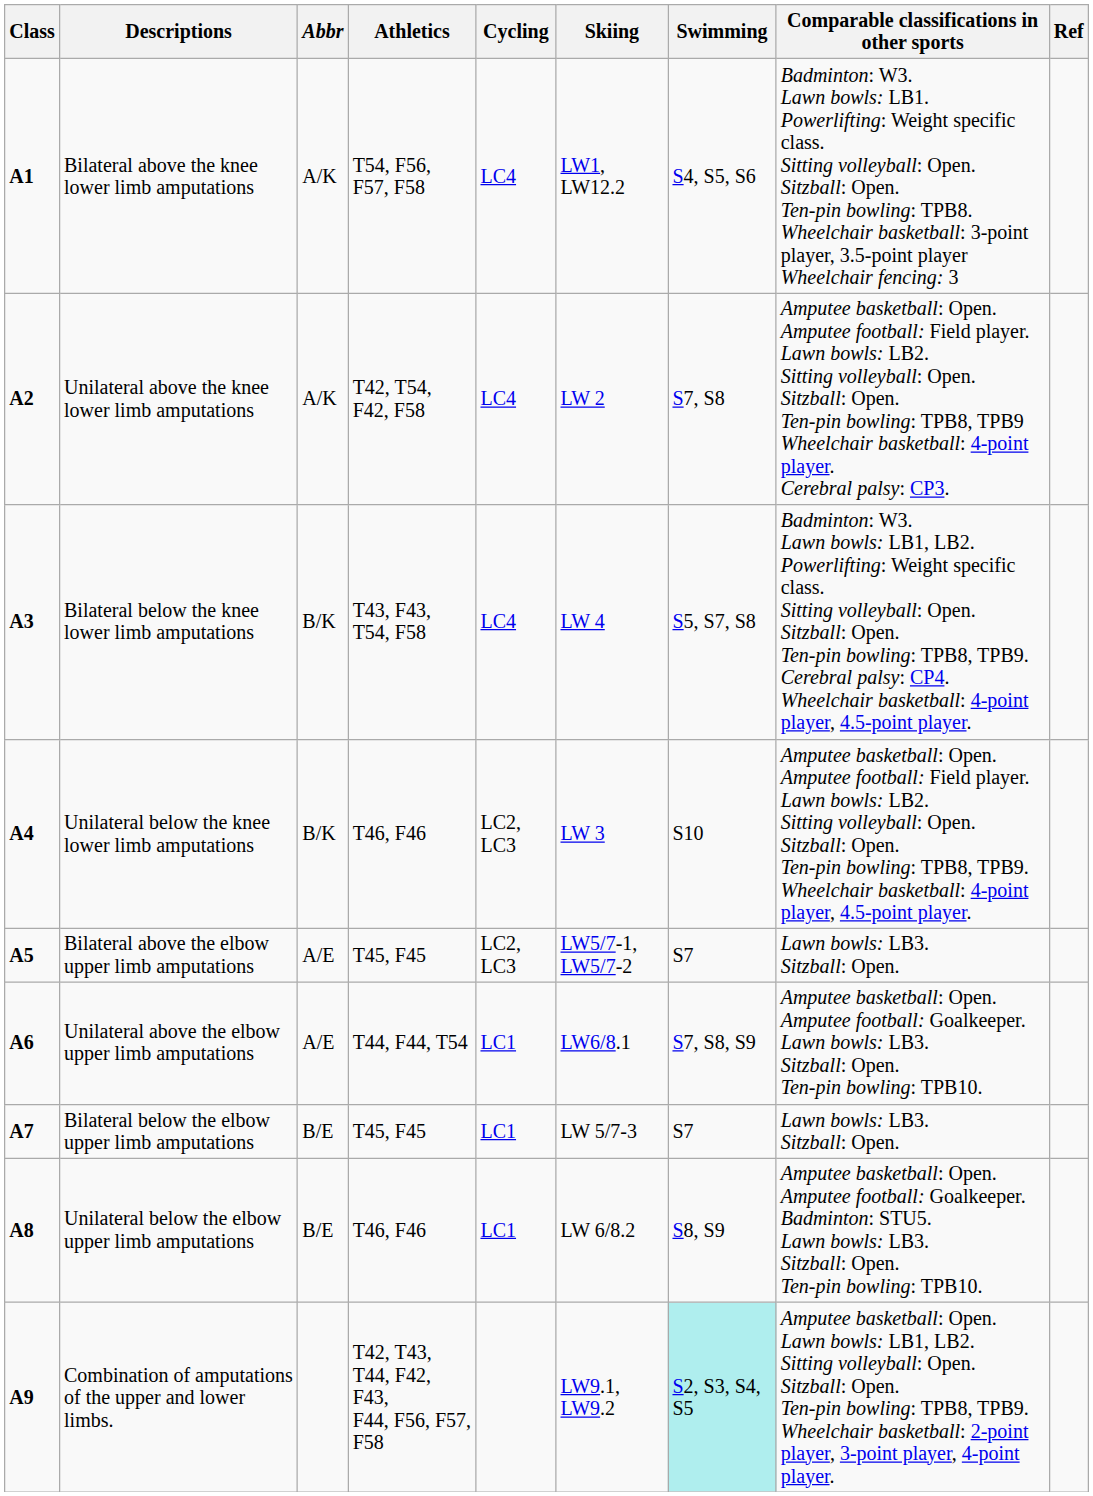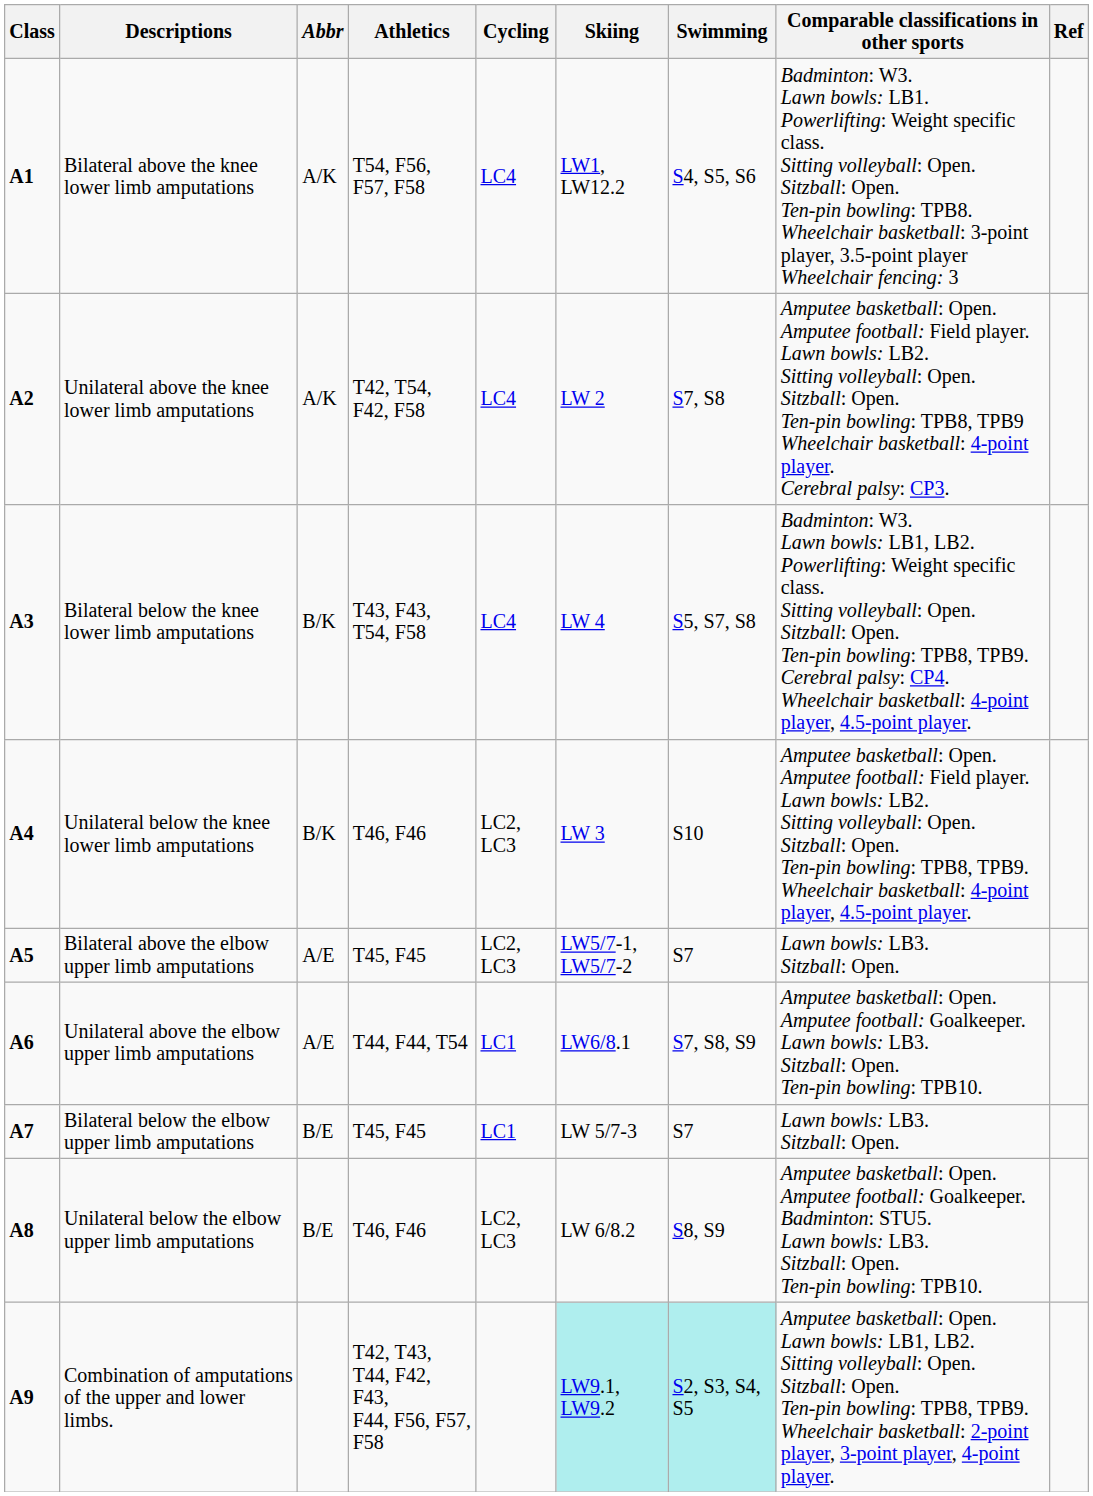 <table class="wikitable sortable">
 <tr>
 <th>Class</th>
 <th>Descriptions</th>
 <th><em>Abbr</em></th>
 <th>Athletics</th>
 <th>Cycling</th>
 <th>Skiing</th>
 <th>Swimming</th>
 <th>Comparable classifications in other sports</th>
 <th>Ref</th>
 </tr>
 <tr>
 <td><strong>A1</strong></td>
 <td>Bilateral above the knee lower limb amputations</td>
 <td>A/K</td>
 <td>T54, F56, F57, F58</td>
 <td><a href='#'>LC4</a></td>
 <td><a href='#'>LW1</a>, LW12.2</td>
 <td><a href='#'>S</a>4, S5, S6</td>
 <td><em>Badminton</em>: W3.<br><em>Lawn bowls:</em> LB1.<br><em>Powerlifting</em>: Weight specific class.<br><em>Sitting volleyball</em>: Open.<br><em>Sitzball</em>: Open.<br><em>Ten-pin bowling</em>: TPB8.<br><em>Wheelchair basketball</em>: 3-point player, 3.5-point player<br><em>Wheelchair fencing:</em> 3</td>
 <td></td>
 </tr>
 <tr>
 <td><strong>A2</strong></td>
 <td>Unilateral above the knee lower limb amputations</td>
 <td>A/K</td>
 <td>T42, T54, F42, F58</td>
 <td><a href='#'>LC4</a></td>
 <td><a href='#'>LW 2</a></td>
 <td><a href='#'>S</a>7, S8</td>
 <td><em>Amputee basketball</em>: Open.<br><em>Amputee football:</em> Field player.<br><em>Lawn bowls:</em> LB2.<br><em>Sitting volleyball</em>: Open.<br><em>Sitzball</em>: Open.<br><em>Ten-pin bowling</em>: TPB8, TPB9<br><em>Wheelchair basketball</em>: <a href='#'>4-point player</a>.<br><em>Cerebral palsy</em>: <a href='#'>CP3</a>.</td>
 <td></td>
 </tr>
 <tr>
 <td><strong>A3</strong></td>
 <td>Bilateral below the knee lower limb amputations</td>
 <td>B/K</td>
 <td>T43, F43, T54, F58</td>
 <td><a href='#'>LC4</a></td>
 <td><a href='#'>LW 4</a></td>
 <td><a href='#'>S</a>5, S7, S8</td>
 <td><em>Badminton</em>: W3.<br><em>Lawn bowls:</em> LB1, LB2.<br><em>Powerlifting</em>: Weight specific class.<br><em>Sitting volleyball</em>: Open.<br><em>Sitzball</em>: Open.<br><em>Ten-pin bowling</em>: TPB8, TPB9.<br><em>Cerebral palsy</em>: <a href='#'>CP4</a>.<br><em>Wheelchair basketball</em>: <a href='#'>4-point player</a>, <a href='#'>4.5-point player</a>.</td>
 <td></td>
 </tr>
 <tr>
 <td><strong>A4</strong></td>
 <td>Unilateral below the knee lower limb amputations</td>
 <td>B/K</td>
 <td>T46, F46</td>
 <td>LC2, LC3</td>
 <td><a href='#'>LW 3</a></td>
 <td>S10</td>
 <td><em>Amputee basketball</em>: Open.<br><em>Amputee football:</em> Field player.<br><em>Lawn bowls:</em> LB2.<br><em>Sitting volleyball</em>: Open.<br><em>Sitzball</em>: Open.<br><em>Ten-pin bowling</em>: TPB8, TPB9.<br><em>Wheelchair basketball</em>: <a href='#'>4-point player</a>, <a href='#'>4.5-point player</a>.</td>
 <td></td>
 </tr>
 <tr>
 <td><strong>A5</strong></td>
 <td>Bilateral above the elbow upper limb amputations</td>
 <td>A/E</td>
 <td>T45, F45</td>
 <td>LC2, LC3</td>
 <td><a href='#'>LW5/7</a>-1, <a href='#'>LW5/7</a>-2</td>
 <td>S7</td>
 <td><em>Lawn bowls:</em> LB3.<br><em>Sitzball</em>: Open.</td>
 <td></td>
 </tr>
 <tr>
 <td><strong>A6</strong></td>
 <td>Unilateral above the elbow upper limb amputations</td>
 <td>A/E</td>
 <td>T44, F44, T54</td>
 <td><a href='#'>LC1</a></td>
 <td><a href='#'>LW6/8</a>.1</td>
 <td><a href='#'>S</a>7, S8, S9</td>
 <td><em>Amputee basketball</em>: Open.<br><em>Amputee football:</em> Goalkeeper.<br><em>Lawn bowls:</em> LB3.<br><em>Sitzball</em>: Open.<br><em>Ten-pin bowling</em>: TPB10.</td>
 <td></td>
 </tr>
 <tr>
 <td><strong>A7</strong></td>
 <td>Bilateral below the elbow upper limb amputations</td>
 <td>B/E</td>
 <td>T45, F45</td>
 <td><a href='#'>LC1</a></td>
 <td>LW 5/7-3</td>
 <td>S7</td>
 <td><em>Lawn bowls:</em> LB3.<br><em>Sitzball</em>: Open.</td>
 <td></td>
 </tr>
 <tr>
 <td><strong>A8</strong></td>
 <td>Unilateral below the elbow upper limb amputations</td>
 <td>B/E</td>
 <td>T46, F46</td>
-<td><a href='#'>LC1</a></td>
+<td>LC2, LC3</td>
 <td>LW 6/8.2</td>
 <td><a href='#'>S</a>8, S9</td>
 <td><em>Amputee basketball</em>: Open.<br><em>Amputee football:</em> Goalkeeper.<br><em>Badminton</em>: STU5.<br><em>Lawn bowls:</em> LB3.<br><em>Sitzball</em>: Open.<br><em>Ten-pin bowling</em>: TPB10.</td>
 <td></td>
 </tr>
 <tr>
 <td><strong>A9</strong></td>
 <td>Combination of amputations of the upper and lower limbs.</td>
 <td></td>
 <td>T42, T43, T44, F42, F43,<br>F44, F56, F57, F58</td>
 <td></td>
-<td><a href='#'>LW9</a>.1, <a href='#'>LW9</a>.2</td>
+<td style="background: paleturquoise;"><a href='#'>LW9</a>.1, <a href='#'>LW9</a>.2</td>
 <td style="background: paleturquoise;"><a href='#'>S</a>2, S3, S4, S5</td>
 <td><em>Amputee basketball</em>: Open.<br><em>Lawn bowls:</em> LB1, LB2.<br><em>Sitting volleyball</em>: Open.<br><em>Sitzball</em>: Open.<br><em>Ten-pin bowling</em>: TPB8, TPB9.<br><em>Wheelchair basketball</em>: <a href='#'>2-point player</a>, <a href='#'>3-point player</a>, <a href='#'>4-point player</a>.</td>
 <td></td>
 </tr>
 </table>
